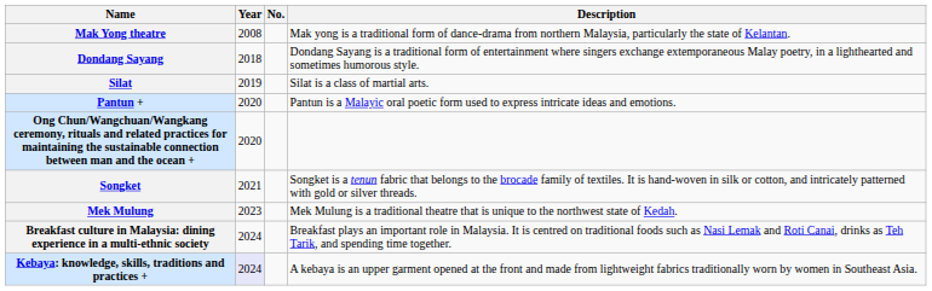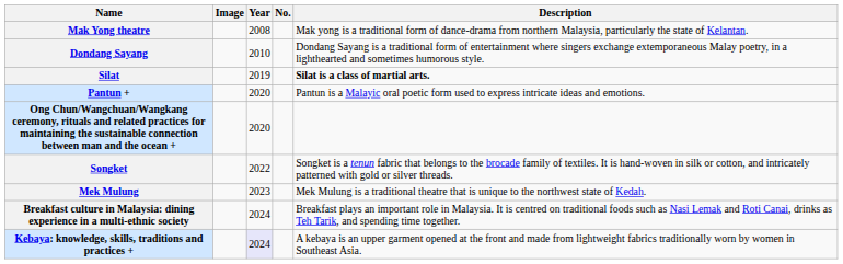 <table class="wikitable sortable plainrowheaders">
 <tr>
 <th style="width:25%">Name</th>
+<th class="unsortable">Image</th>
 <th>Year</th>
 <th>No.</th>
 <th class="unsortable">Description</th>
 </tr>
 <tr>
 <th scope="row"><a href='#'>Mak Yong theatre</a></th>
+<td></td>
 <td>2008</td>
 <td></td>
 <td>Mak yong is a traditional form of dance-drama from northern Malaysia, particularly the state of <a href='#'>Kelantan</a>.</td>
 </tr>
 <tr>
 <th scope="row"><a href='#'>Dondang Sayang</a></th>
-<td>2018</td>
+<td></td>
+<td>2010</td>
 <td></td>
 <td>Dondang Sayang is a traditional form of entertainment where singers exchange extemporaneous Malay poetry, in a lighthearted and sometimes humorous style.</td>
 </tr>
 <tr>
 <th scope="row"><a href='#'>Silat</a></th>
+<td></td>
 <td>2019</td>
 <td></td>
-<td>Silat is a class of martial arts.</td>
+<td><strong>Silat is a class of martial arts.</strong></td>
 </tr>
 <tr>
 <th scope="row" style="background:#D0E7FF;"><a href='#'>Pantun</a> +</th>
+<td></td>
 <td>2020</td>
 <td></td>
 <td>Pantun is a <a href='#'>Malayic</a> oral poetic form used to express intricate ideas and emotions.</td>
 </tr>
 <tr>
 <th scope="row" style="background:#D0E7FF;">Ong Chun/Wangchuan/Wangkang ceremony, rituals and related practices for maintaining the sustainable connection between man and the ocean +</th>
+<td></td>
 <td>2020</td>
 <td></td>
 <td></td>
 </tr>
 <tr>
 <th scope="row"><a href='#'>Songket</a></th>
-<td>2021</td>
+<td></td>
+<td>2022</td>
 <td></td>
 <td>Songket is a <em><a href='#'>tenun</a></em> fabric that belongs to the <a href='#'>brocade</a> family of textiles. It is hand-woven in silk or cotton, and intricately patterned with gold or silver threads.</td>
 </tr>
 <tr>
 <th scope="row"><a href='#'>Mek Mulung</a></th>
+<td></td>
 <td>2023</td>
 <td></td>
 <td>Mek Mulung is a traditional theatre that is unique to the northwest state of <a href='#'>Kedah</a>.</td>
 </tr>
 <tr>
 <th scope="row">Breakfast culture in Malaysia: dining experience in a multi-ethnic society</th>
+<td></td>
 <td>2024</td>
 <td></td>
 <td>Breakfast plays an important role in Malaysia. It is centred on traditional foods such as <a href='#'>Nasi Lemak</a> and <a href='#'>Roti Canai</a>, drinks as <a href='#'>Teh Tarik</a>, and spending time together.</td>
 </tr>
 <tr>
 <th scope="row" style="background:#D0E7FF;"><a href='#'>Kebaya</a>: knowledge, skills, traditions and practices +</th>
+<td></td>
 <td style="background: lavender;">2024</td>
 <td></td>
 <td>A kebaya is an upper garment opened at the front and made from lightweight fabrics traditionally worn by women in Southeast Asia.</td>
 </tr>
 </table>
